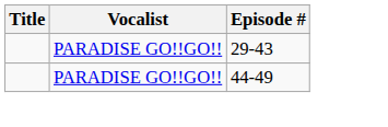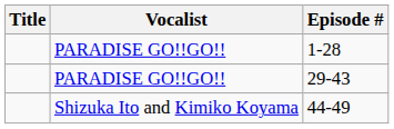 <table class="wikitable">
 <tr>
 <th>Title</th>
 <th>Vocalist</th>
 <th>Episode #</th>
 </tr>
 <tr>
 <td></td>
 <td><a href='#'>PARADISE GO!!GO!!</a></td>
+<td>1-28</td>
+</tr>
+<tr>
+<td></td>
+<td><a href='#'>PARADISE GO!!GO!!</a></td>
 <td>29-43</td>
 </tr>
 <tr>
 <td></td>
-<td><a href='#'>PARADISE GO!!GO!!</a></td>
+<td><a href='#'>Shizuka Ito</a> and <a href='#'>Kimiko Koyama</a></td>
 <td>44-49</td>
 </tr>
 </table>
